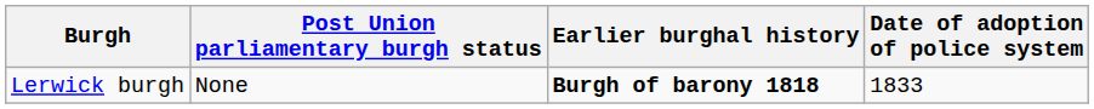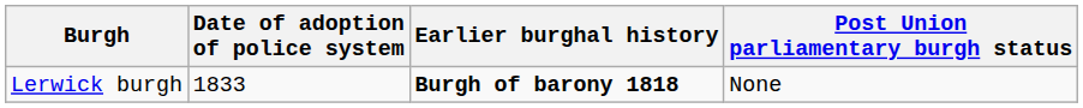 <table class="wikitable">
 <tr>
 <th>Burgh</th>
+<th>Date of adoption <br> of police system</th>
+<th>Earlier burghal history</th>
 <th><a href='#'>Post Union</a> <br> <a href='#'>parliamentary burgh</a> status</th>
-<th>Earlier burghal history</th>
-<th>Date of adoption <br> of police system</th>
 </tr>
 <tr>
 <td><a href='#'>Lerwick</a> burgh</td>
+<td>1833</td>
+<td><strong>Burgh of barony 1818</strong></td>
 <td>None</td>
-<td><strong>Burgh of barony 1818</strong></td>
-<td>1833</td>
 </tr>
 </table>
